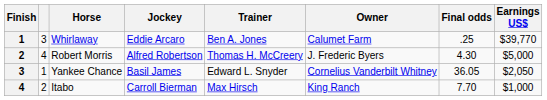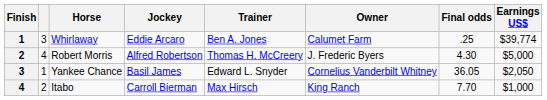 <table class="wikitable sortable">
 <tr>
 <th>Finish</th>
 <th></th>
 <th>Horse</th>
 <th>Jockey</th>
 <th>Trainer</th>
 <th>Owner</th>
 <th>Final odds</th>
 <th>Earnings<br><span><a href='#'>US$</a></span></th>
 </tr>
 <tr>
 <th>1</th>
 <td style="text-align: center;">3</td>
 <td><a href='#'>Whirlaway</a></td>
 <td><a href='#'>Eddie Arcaro</a></td>
 <td><a href='#'>Ben A. Jones</a></td>
 <td><a href='#'>Calumet Farm</a></td>
 <td style="text-align: center;">.25</td>
-<td style="text-align: center;">$39,770</td>
+<td style="text-align: center;">$39,774</td>
 </tr>
 <tr>
 <th>2</th>
 <td style="text-align: center;">4</td>
 <td>Robert Morris</td>
 <td><a href='#'>Alfred Robertson</a></td>
 <td><a href='#'>Thomas H. McCreery</a></td>
 <td>J. Frederic Byers</td>
 <td style="text-align: center;">4.30</td>
 <td style="text-align: center;">$5,000</td>
 </tr>
 <tr>
 <th>3</th>
 <td style="text-align: center;">1</td>
 <td>Yankee Chance</td>
 <td><a href='#'>Basil James</a></td>
 <td>Edward L. Snyder</td>
 <td><a href='#'>Cornelius Vanderbilt Whitney</a></td>
 <td style="text-align: center;">36.05</td>
 <td style="text-align: center;">$2,050</td>
 </tr>
 <tr>
 <th>4</th>
 <td style="text-align: center;">2</td>
 <td>Itabo</td>
 <td><a href='#'>Carroll Bierman</a></td>
 <td><a href='#'>Max Hirsch</a></td>
 <td><a href='#'>King Ranch</a></td>
 <td style="text-align: center;">7.70</td>
 <td style="text-align: center;">$1,000</td>
 </tr>
 </table>
